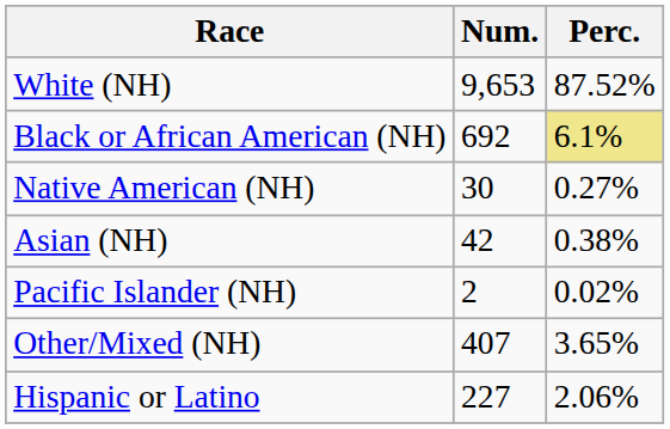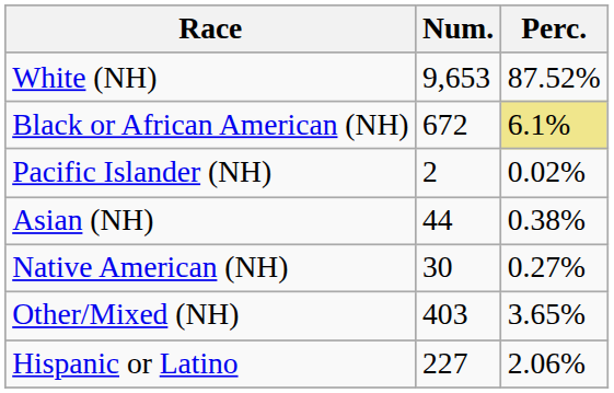 <table class="wikitable">
 <tr>
 <th>Race</th>
 <th>Num.</th>
 <th>Perc.</th>
 </tr>
 <tr>
 <td><a href='#'>White</a> (NH)</td>
 <td>9,653</td>
 <td>87.52%</td>
 </tr>
 <tr>
 <td><a href='#'>Black or African American</a> (NH)</td>
-<td>692</td>
+<td>672</td>
 <td style="background: khaki;">6.1%</td>
+</tr>
+<tr>
+<td><a href='#'>Pacific Islander</a> (NH)</td>
+<td>2</td>
+<td>0.02%</td>
+</tr>
+<tr>
+<td><a href='#'>Asian</a> (NH)</td>
+<td>44</td>
+<td>0.38%</td>
 </tr>
 <tr>
 <td><a href='#'>Native American</a> (NH)</td>
 <td>30</td>
 <td>0.27%</td>
 </tr>
 <tr>
-<td><a href='#'>Asian</a> (NH)</td>
-<td>42</td>
-<td>0.38%</td>
-</tr>
-<tr>
-<td><a href='#'>Pacific Islander</a> (NH)</td>
-<td>2</td>
-<td>0.02%</td>
-</tr>
-<tr>
 <td><a href='#'>Other/Mixed</a> (NH)</td>
-<td>407</td>
+<td>403</td>
 <td>3.65%</td>
 </tr>
 <tr>
 <td><a href='#'>Hispanic</a> or <a href='#'>Latino</a></td>
 <td>227</td>
 <td>2.06%</td>
 </tr>
 </table>
